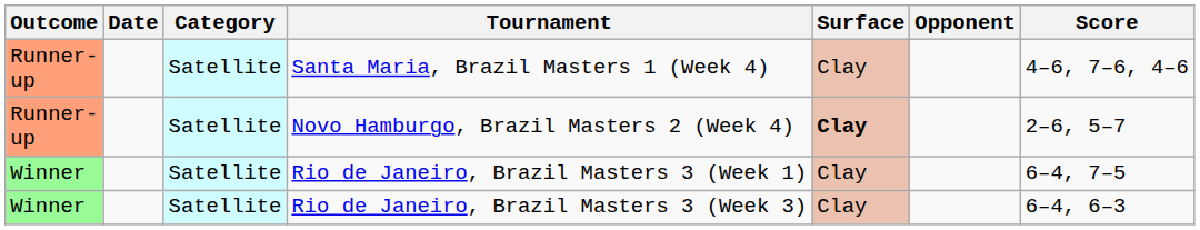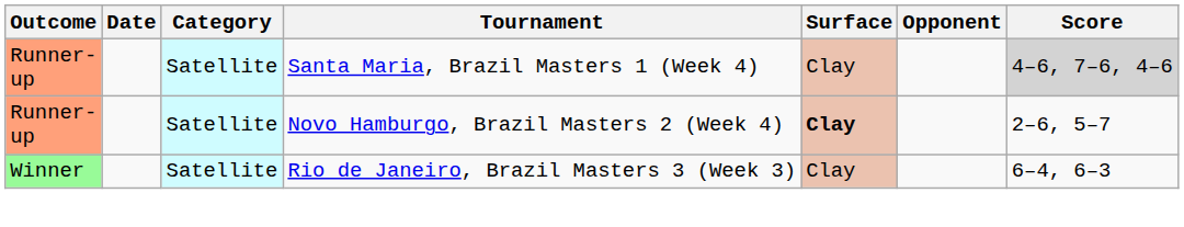 <table class="sortable wikitable">
 <tr>
 <th scope="col" style="width:40px;">Outcome</th>
 <th scope="col">Date</th>
 <th scope="col">Category</th>
 <th scope="col">Tournament</th>
 <th scope="col">Surface</th>
 <th scope="col">Opponent</th>
 <th scope="col" class="unsortable">Score</th>
 </tr>
 <tr>
 <td bgcolor=FFA07A>Runner-up</td>
 <td></td>
 <td style=background:#CFFCFF>Satellite</td>
 <td><a href='#'>Santa Maria</a>, Brazil Masters 1 (Week 4)</td>
 <td bgcolor=EBC2AF>Clay</td>
 <td></td>
-<td>4–6, 7–6, 4–6</td>
+<td style="background: lightgrey;">4–6, 7–6, 4–6</td>
 </tr>
 <tr>
 <td bgcolor=FFA07A>Runner-up</td>
 <td></td>
 <td style=background:#CFFCFF>Satellite</td>
 <td><a href='#'>Novo Hamburgo</a>, Brazil Masters 2 (Week 4)</td>
 <td bgcolor=EBC2AF><strong>Clay</strong></td>
 <td></td>
 <td>2–6, 5–7</td>
 </tr>
 <tr>
 <td bgcolor=98FB98>Winner</td>
 <td></td>
 <td style=background:#CFFCFF>Satellite</td>
-<td><a href='#'>Rio de Janeiro</a>, Brazil Masters 3 (Week 1)</td>
-<td bgcolor=EBC2AF>Clay</td>
-<td></td>
-<td>6–4, 7–5</td>
-</tr>
-<tr>
-<td bgcolor=98FB98>Winner</td>
-<td></td>
-<td style=background:#CFFCFF>Satellite</td>
 <td><a href='#'>Rio de Janeiro</a>, Brazil Masters 3 (Week 3)</td>
 <td bgcolor=EBC2AF>Clay</td>
 <td></td>
 <td>6–4, 6–3</td>
 </tr>
 </table>
